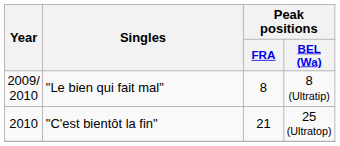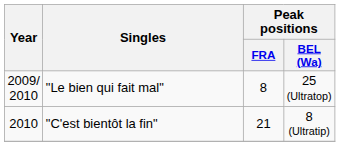 <table class="wikitable">
 <tr>
 <th align="center" rowspan="2" width="10">Year</th>
 <th align="center" rowspan="2" width="240">Singles</th>
 <th align="center" colspan="2" width="20">Peak positions</th>
 </tr>
 <tr>
 <th scope="col" style="width:3em;font-size:90%;"><a href='#'>FRA</a><br></th>
 <th scope="col" style="width:3em;font-size:90%;"><a href='#'>BEL <br>(Wa)</a><br></th>
 </tr>
 <tr>
 <td style="text-align:center;">2009/<br>2010</td>
 <td>"Le bien qui fait mal"</td>
 <td style="text-align:center;">8</td>
-<td style="text-align:center;">8 <br><small>(Ultratip)</small></td>
+<td style="text-align:center;">25 <br><small>(Ultratop)</small></td>
 </tr>
 <tr>
 <td style="text-align:center;">2010</td>
 <td>"C'est bientôt la fin"</td>
 <td style="text-align:center;">21</td>
-<td style="text-align:center;">25 <br><small>(Ultratop)</small></td>
+<td style="text-align:center;">8 <br><small>(Ultratip)</small></td>
 </tr>
 <tr>
 </tr>
 </table>
